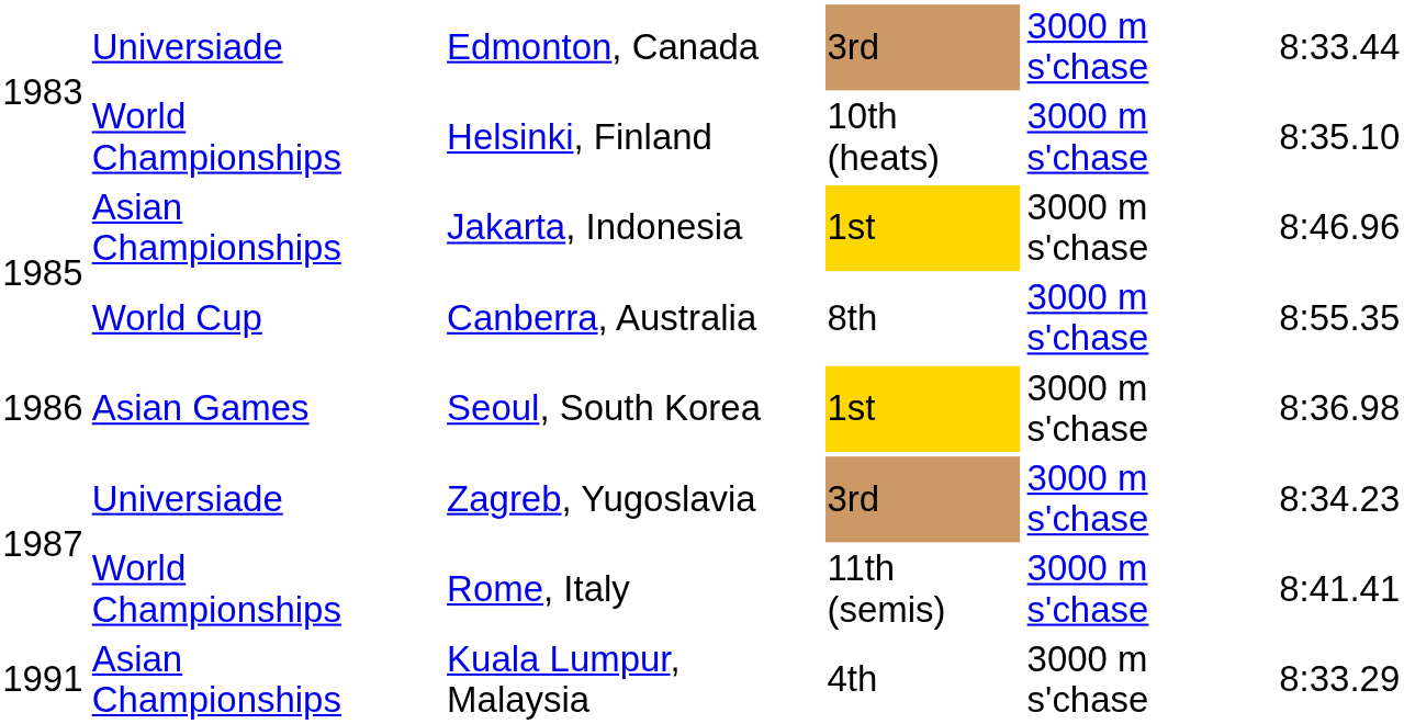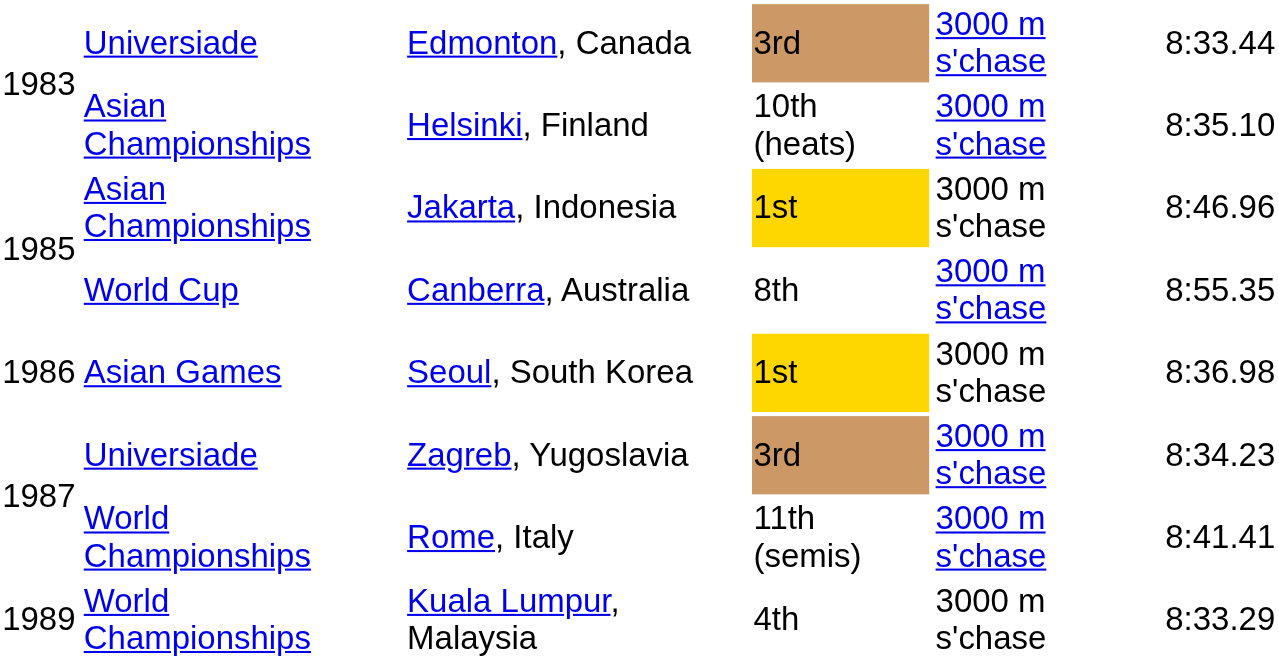 <table>
 <tr>
 <td rowspan=2>1983</td>
 <td><a href='#'>Universiade</a></td>
 <td><a href='#'>Edmonton</a>, Canada</td>
 <td bgcolor=cc9966>3rd</td>
 <td><a href='#'>3000 m s'chase</a></td>
 <td>8:33.44</td>
 </tr>
 <tr>
-<td><a href='#'>World Championships</a></td>
+<td><a href='#'>Asian Championships</a></td>
 <td><a href='#'>Helsinki</a>, Finland</td>
 <td>10th (heats)</td>
 <td><a href='#'>3000 m s'chase</a></td>
 <td>8:35.10</td>
 </tr>
 <tr>
 <td rowspan=2>1985</td>
 <td><a href='#'>Asian Championships</a></td>
 <td><a href='#'>Jakarta</a>, Indonesia</td>
 <td bgcolor=gold>1st</td>
 <td>3000 m s'chase</td>
 <td>8:46.96</td>
 </tr>
 <tr>
 <td><a href='#'>World Cup</a></td>
 <td><a href='#'>Canberra</a>, Australia</td>
 <td>8th</td>
 <td><a href='#'>3000 m s'chase</a></td>
 <td>8:55.35</td>
 </tr>
 <tr>
 <td>1986</td>
 <td><a href='#'>Asian Games</a></td>
 <td><a href='#'>Seoul</a>, South Korea</td>
 <td bgcolor=gold>1st</td>
 <td>3000 m s'chase</td>
 <td>8:36.98 </td>
 </tr>
 <tr>
 <td rowspan=2>1987</td>
 <td><a href='#'>Universiade</a></td>
 <td><a href='#'>Zagreb</a>, Yugoslavia</td>
 <td bgcolor=cc9966>3rd</td>
 <td><a href='#'>3000 m s'chase</a></td>
 <td>8:34.23</td>
 </tr>
 <tr>
 <td><a href='#'>World Championships</a></td>
 <td><a href='#'>Rome</a>, Italy</td>
 <td>11th (semis)</td>
 <td><a href='#'>3000 m s'chase</a></td>
 <td>8:41.41</td>
 </tr>
 <tr>
-<td>1991</td>
-<td><a href='#'>Asian Championships</a></td>
+<td>1989</td>
+<td><a href='#'>World Championships</a></td>
 <td><a href='#'>Kuala Lumpur</a>, Malaysia</td>
 <td>4th</td>
 <td>3000 m s'chase</td>
 <td>8:33.29</td>
 </tr>
 </table>
